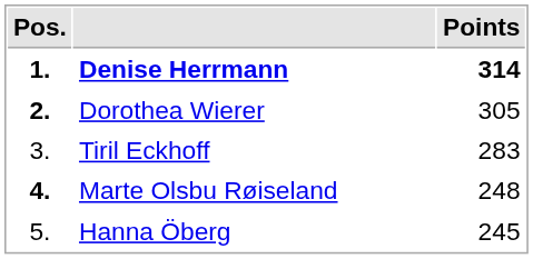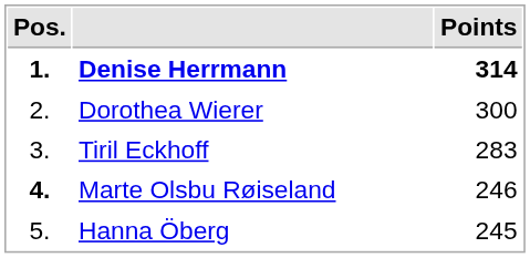 <table cellspacing="1" cellpadding="3" style="border:1px solid #AAAAAA;font-size:90%">
 <tr bgcolor="#E4E4E4">
 <th style="border-bottom:1px solid #AAAAAA" width=10>Pos.</th>
 <th style="border-bottom:1px solid #AAAAAA" width=200></th>
 <th style="border-bottom:1px solid #AAAAAA" width=20>Points</th>
 </tr>
 <tr>
 <td align="center"><strong>1.</strong></td>
 <td> <strong><a href='#'>Denise Herrmann</a></strong></td>
 <td align="right"><strong>314</strong></td>
 </tr>
 <tr>
-<td align="center"><strong>2.</strong></td>
+<td align="center">2.</td>
 <td> <a href='#'>Dorothea Wierer</a></td>
-<td align="right">305</td>
+<td align="right">300</td>
 </tr>
 <tr>
 <td align="center">3.</td>
 <td> <a href='#'>Tiril Eckhoff</a></td>
 <td align="right">283</td>
 </tr>
 <tr>
 <td align="center"><strong>4.</strong></td>
 <td> <a href='#'>Marte Olsbu Røiseland</a></td>
-<td align="right">248</td>
+<td align="right">246</td>
 </tr>
 <tr>
 <td align="center">5.</td>
 <td> <a href='#'>Hanna Öberg</a></td>
 <td align="right">245</td>
 </tr>
 </table>
